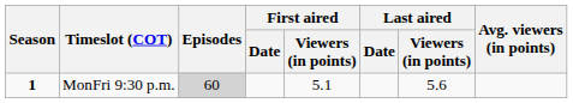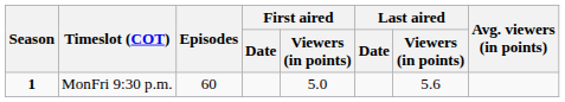 <table class="wikitable" style="text-align: center">
 <tr>
 <th scope="col" rowspan="2">Season</th>
 <th scope="col" rowspan="2">Timeslot (<a href='#'>COT</a>)</th>
 <th scope="col" rowspan="2">Episodes</th>
 <th scope="col" colspan="2">First aired</th>
 <th scope="col" colspan="2">Last aired</th>
 <th scope="col" rowspan="2">Avg. viewers<br>(in points)</th>
 </tr>
 <tr>
 <th scope="col">Date</th>
 <th scope="col">Viewers<br>(in points)</th>
 <th scope="col">Date</th>
 <th scope="col">Viewers<br>(in points)</th>
 </tr>
 <tr>
 <td rowspan="1"><strong>1</strong></td>
 <td rowspan="2">MonFri 9:30 p.m.</td>
-<td style="background: lightgrey;">60</td>
+<td>60</td>
 <td></td>
-<td>5.1</td>
+<td>5.0</td>
 <td></td>
 <td>5.6</td>
 <td>  </td>
 </tr>
 </table>
